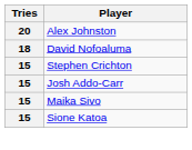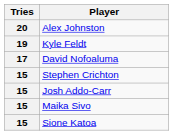 <table class="wikitable" style="text-align:left;">
 <tr>
 <th width=50>Tries</th>
 <th width=200>Player</th>
 </tr>
 <tr>
 <th>20</th>
 <td> <a href='#'>Alex Johnston</a></td>
 </tr>
 <tr>
-<th>18</th>
+<th>19</th>
+<td> <a href='#'>Kyle Feldt</a></td>
+</tr>
+<tr>
+<th>17</th>
 <td> <a href='#'>David Nofoaluma</a></td>
 </tr>
 <tr>
 <th>15</th>
 <td> <a href='#'>Stephen Crichton</a></td>
 </tr>
 <tr>
 <th>15</th>
 <td> <a href='#'>Josh Addo-Carr</a></td>
 </tr>
 <tr>
 <th>15</th>
 <td> <a href='#'>Maika Sivo</a></td>
 </tr>
 <tr>
 <th>15</th>
 <td> <a href='#'>Sione Katoa</a></td>
 </tr>
 </table>
